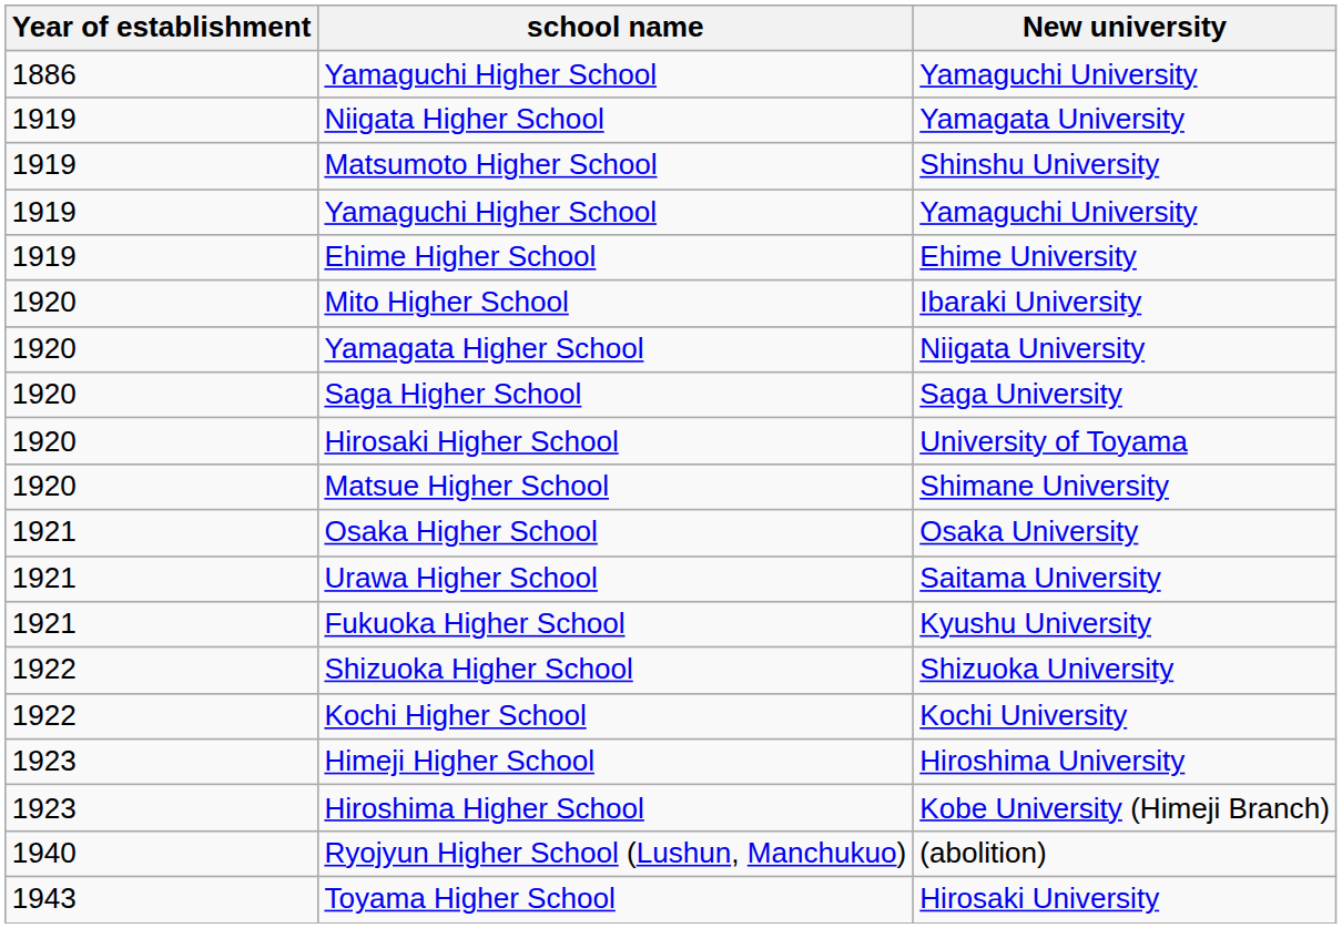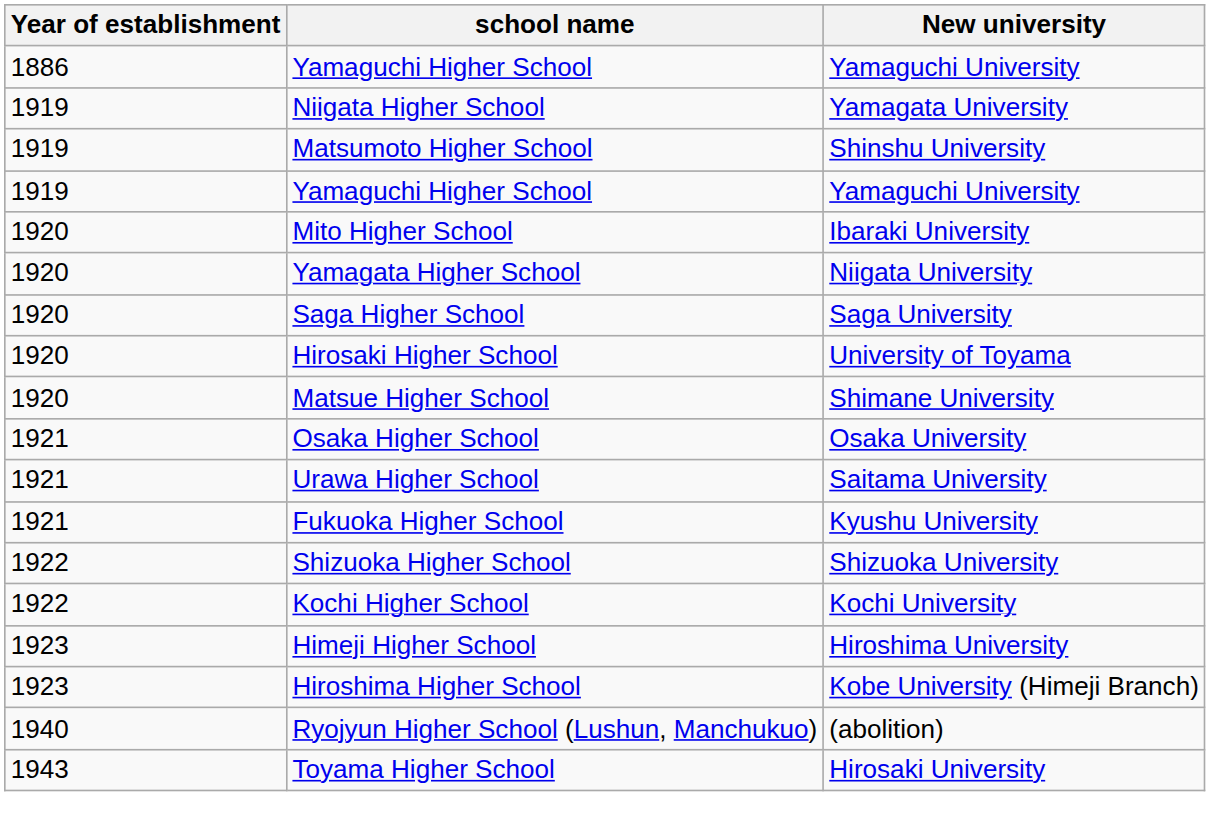 <table class="wikitable">
 <tr>
 <th>Year of establishment</th>
 <th>school name</th>
 <th>New university</th>
 </tr>
 <tr>
 <td>1886</td>
 <td><a href='#'>Yamaguchi Higher School</a></td>
 <td><a href='#'>Yamaguchi University</a></td>
 </tr>
 <tr>
 <td>1919</td>
 <td><a href='#'>Niigata Higher School</a></td>
 <td><a href='#'>Yamagata University</a></td>
 </tr>
 <tr>
 <td>1919</td>
 <td><a href='#'>Matsumoto Higher School</a></td>
 <td><a href='#'>Shinshu University</a></td>
 </tr>
 <tr>
 <td>1919</td>
 <td><a href='#'>Yamaguchi Higher School</a></td>
 <td><a href='#'>Yamaguchi University</a></td>
-</tr>
-<tr>
-<td>1919</td>
-<td><a href='#'>Ehime Higher School</a></td>
-<td><a href='#'>Ehime University</a></td>
 </tr>
 <tr>
 <td>1920</td>
 <td><a href='#'>Mito Higher School</a></td>
 <td><a href='#'>Ibaraki University</a></td>
 </tr>
 <tr>
 <td>1920</td>
 <td><a href='#'>Yamagata Higher School</a></td>
 <td><a href='#'>Niigata University</a></td>
 </tr>
 <tr>
 <td>1920</td>
 <td><a href='#'>Saga Higher School</a></td>
 <td><a href='#'>Saga University</a></td>
 </tr>
 <tr>
 <td>1920</td>
 <td><a href='#'>Hirosaki Higher School</a></td>
 <td><a href='#'>University of Toyama</a></td>
 </tr>
 <tr>
 <td>1920</td>
 <td><a href='#'>Matsue Higher School</a></td>
 <td><a href='#'>Shimane University</a></td>
 </tr>
 <tr>
 <td>1921</td>
 <td><a href='#'>Osaka Higher School</a></td>
 <td><a href='#'>Osaka University</a></td>
 </tr>
 <tr>
 <td>1921</td>
 <td><a href='#'>Urawa Higher School</a></td>
 <td><a href='#'>Saitama University</a></td>
 </tr>
 <tr>
 <td>1921</td>
 <td><a href='#'>Fukuoka Higher School</a></td>
 <td><a href='#'>Kyushu University</a></td>
 </tr>
 <tr>
 <td>1922</td>
 <td><a href='#'>Shizuoka Higher School</a></td>
 <td><a href='#'>Shizuoka University</a></td>
 </tr>
 <tr>
 <td>1922</td>
 <td><a href='#'>Kochi Higher School</a></td>
 <td><a href='#'>Kochi University</a></td>
 </tr>
 <tr>
 <td>1923</td>
 <td><a href='#'>Himeji Higher School</a></td>
 <td><a href='#'>Hiroshima University</a></td>
 </tr>
 <tr>
 <td>1923</td>
 <td><a href='#'>Hiroshima Higher School</a></td>
 <td><a href='#'>Kobe University</a> (Himeji Branch)</td>
 </tr>
 <tr>
 <td>1940</td>
 <td><a href='#'>Ryojyun Higher School</a> (<a href='#'>Lushun</a>, <a href='#'>Manchukuo</a>)</td>
 <td>(abolition)</td>
 </tr>
 <tr>
 <td>1943</td>
 <td><a href='#'>Toyama Higher School</a></td>
 <td><a href='#'>Hirosaki University</a></td>
 </tr>
 </table>
